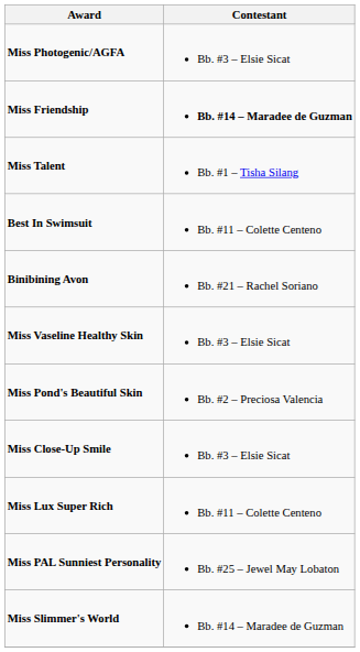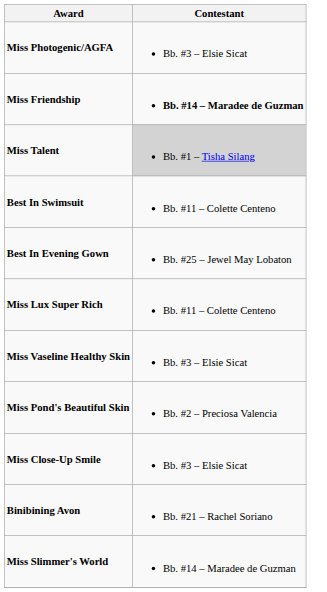 <table class="wikitable sortable" style="font-size: 95%;">
 <tr>
 <th>Award</th>
 <th>Contestant</th>
 </tr>
 <tr>
 <td><strong>Miss Photogenic/AGFA</strong></td>
 <td><br><ul><li>Bb. #3 – Elsie Sicat</li></ul></td>
 </tr>
 <tr>
 <td><strong>Miss Friendship</strong></td>
 <td><strong><br><ul><li>Bb. #14 – Maradee de Guzman</li></ul></strong></td>
 </tr>
 <tr>
 <td><strong>Miss Talent</strong></td>
-<td><br><ul><li>Bb. #1 – <a href='#'>Tisha Silang</a></li></ul></td>
+<td style="background: lightgrey;"><br><ul><li>Bb. #1 – <a href='#'>Tisha Silang</a></li></ul></td>
 </tr>
 <tr>
 <td><strong>Best In Swimsuit</strong></td>
 <td><br><ul><li>Bb. #11 – Colette Centeno</li></ul></td>
 </tr>
 <tr>
-<td><strong>Binibining Avon</strong></td>
-<td><br><ul><li>Bb. #21 – Rachel Soriano</li></ul></td>
+<td><strong>Best In Evening Gown</strong></td>
+<td><br><ul><li>Bb. #25 – Jewel May Lobaton</li></ul></td>
+</tr>
+<tr>
+<td><strong>Miss Lux Super Rich</strong></td>
+<td><br><ul><li>Bb. #11 – Colette Centeno</li></ul></td>
 </tr>
 <tr>
 <td><strong>Miss Vaseline Healthy Skin</strong></td>
 <td><br><ul><li>Bb. #3 – Elsie Sicat</li></ul></td>
 </tr>
 <tr>
 <td><strong>Miss Pond's Beautiful Skin</strong></td>
 <td><br><ul><li>Bb. #2 – Preciosa Valencia</li></ul></td>
 </tr>
 <tr>
 <td><strong>Miss Close-Up Smile</strong></td>
 <td><br><ul><li>Bb. #3 – Elsie Sicat</li></ul></td>
 </tr>
 <tr>
-<td><strong>Miss Lux Super Rich</strong></td>
-<td><br><ul><li>Bb. #11 – Colette Centeno</li></ul></td>
-</tr>
-<tr>
-<td><strong>Miss PAL Sunniest Personality</strong></td>
-<td><br><ul><li>Bb. #25 – Jewel May Lobaton</li></ul></td>
+<td><strong>Binibining Avon</strong></td>
+<td><br><ul><li>Bb. #21 – Rachel Soriano</li></ul></td>
 </tr>
 <tr>
 <td><strong>Miss Slimmer's World</strong></td>
 <td><br><ul><li>Bb. #14 – Maradee de Guzman</li></ul></td>
 </tr>
 <tr>
 </tr>
 </table>
